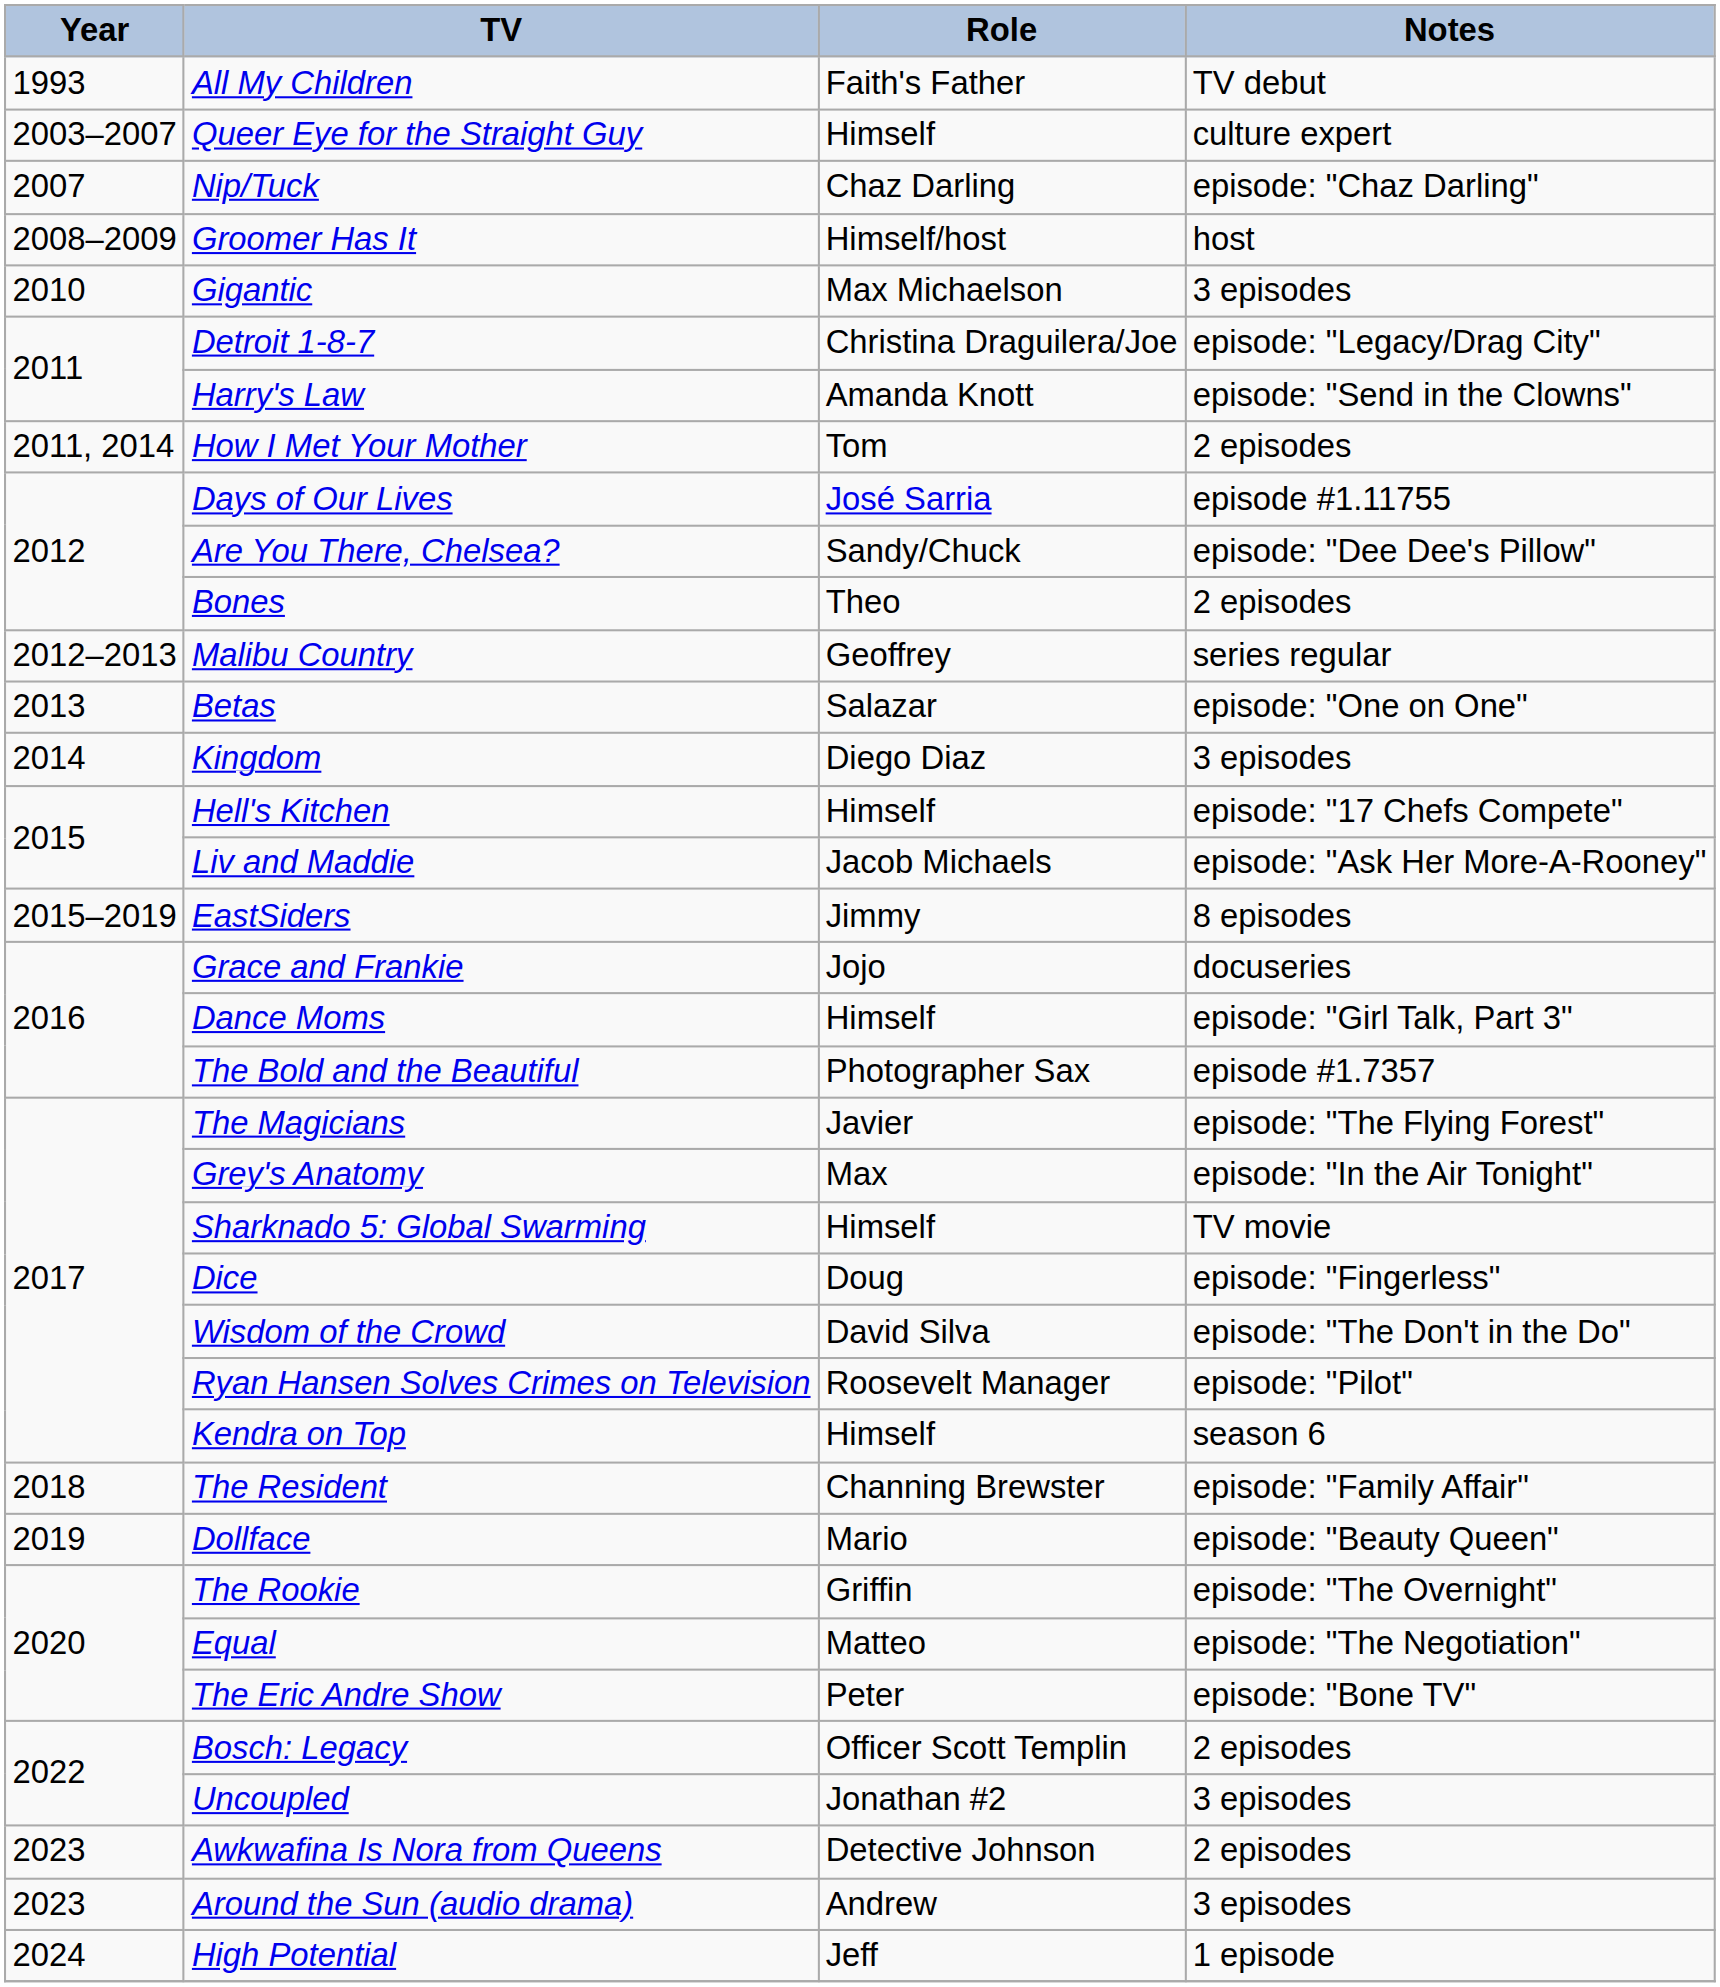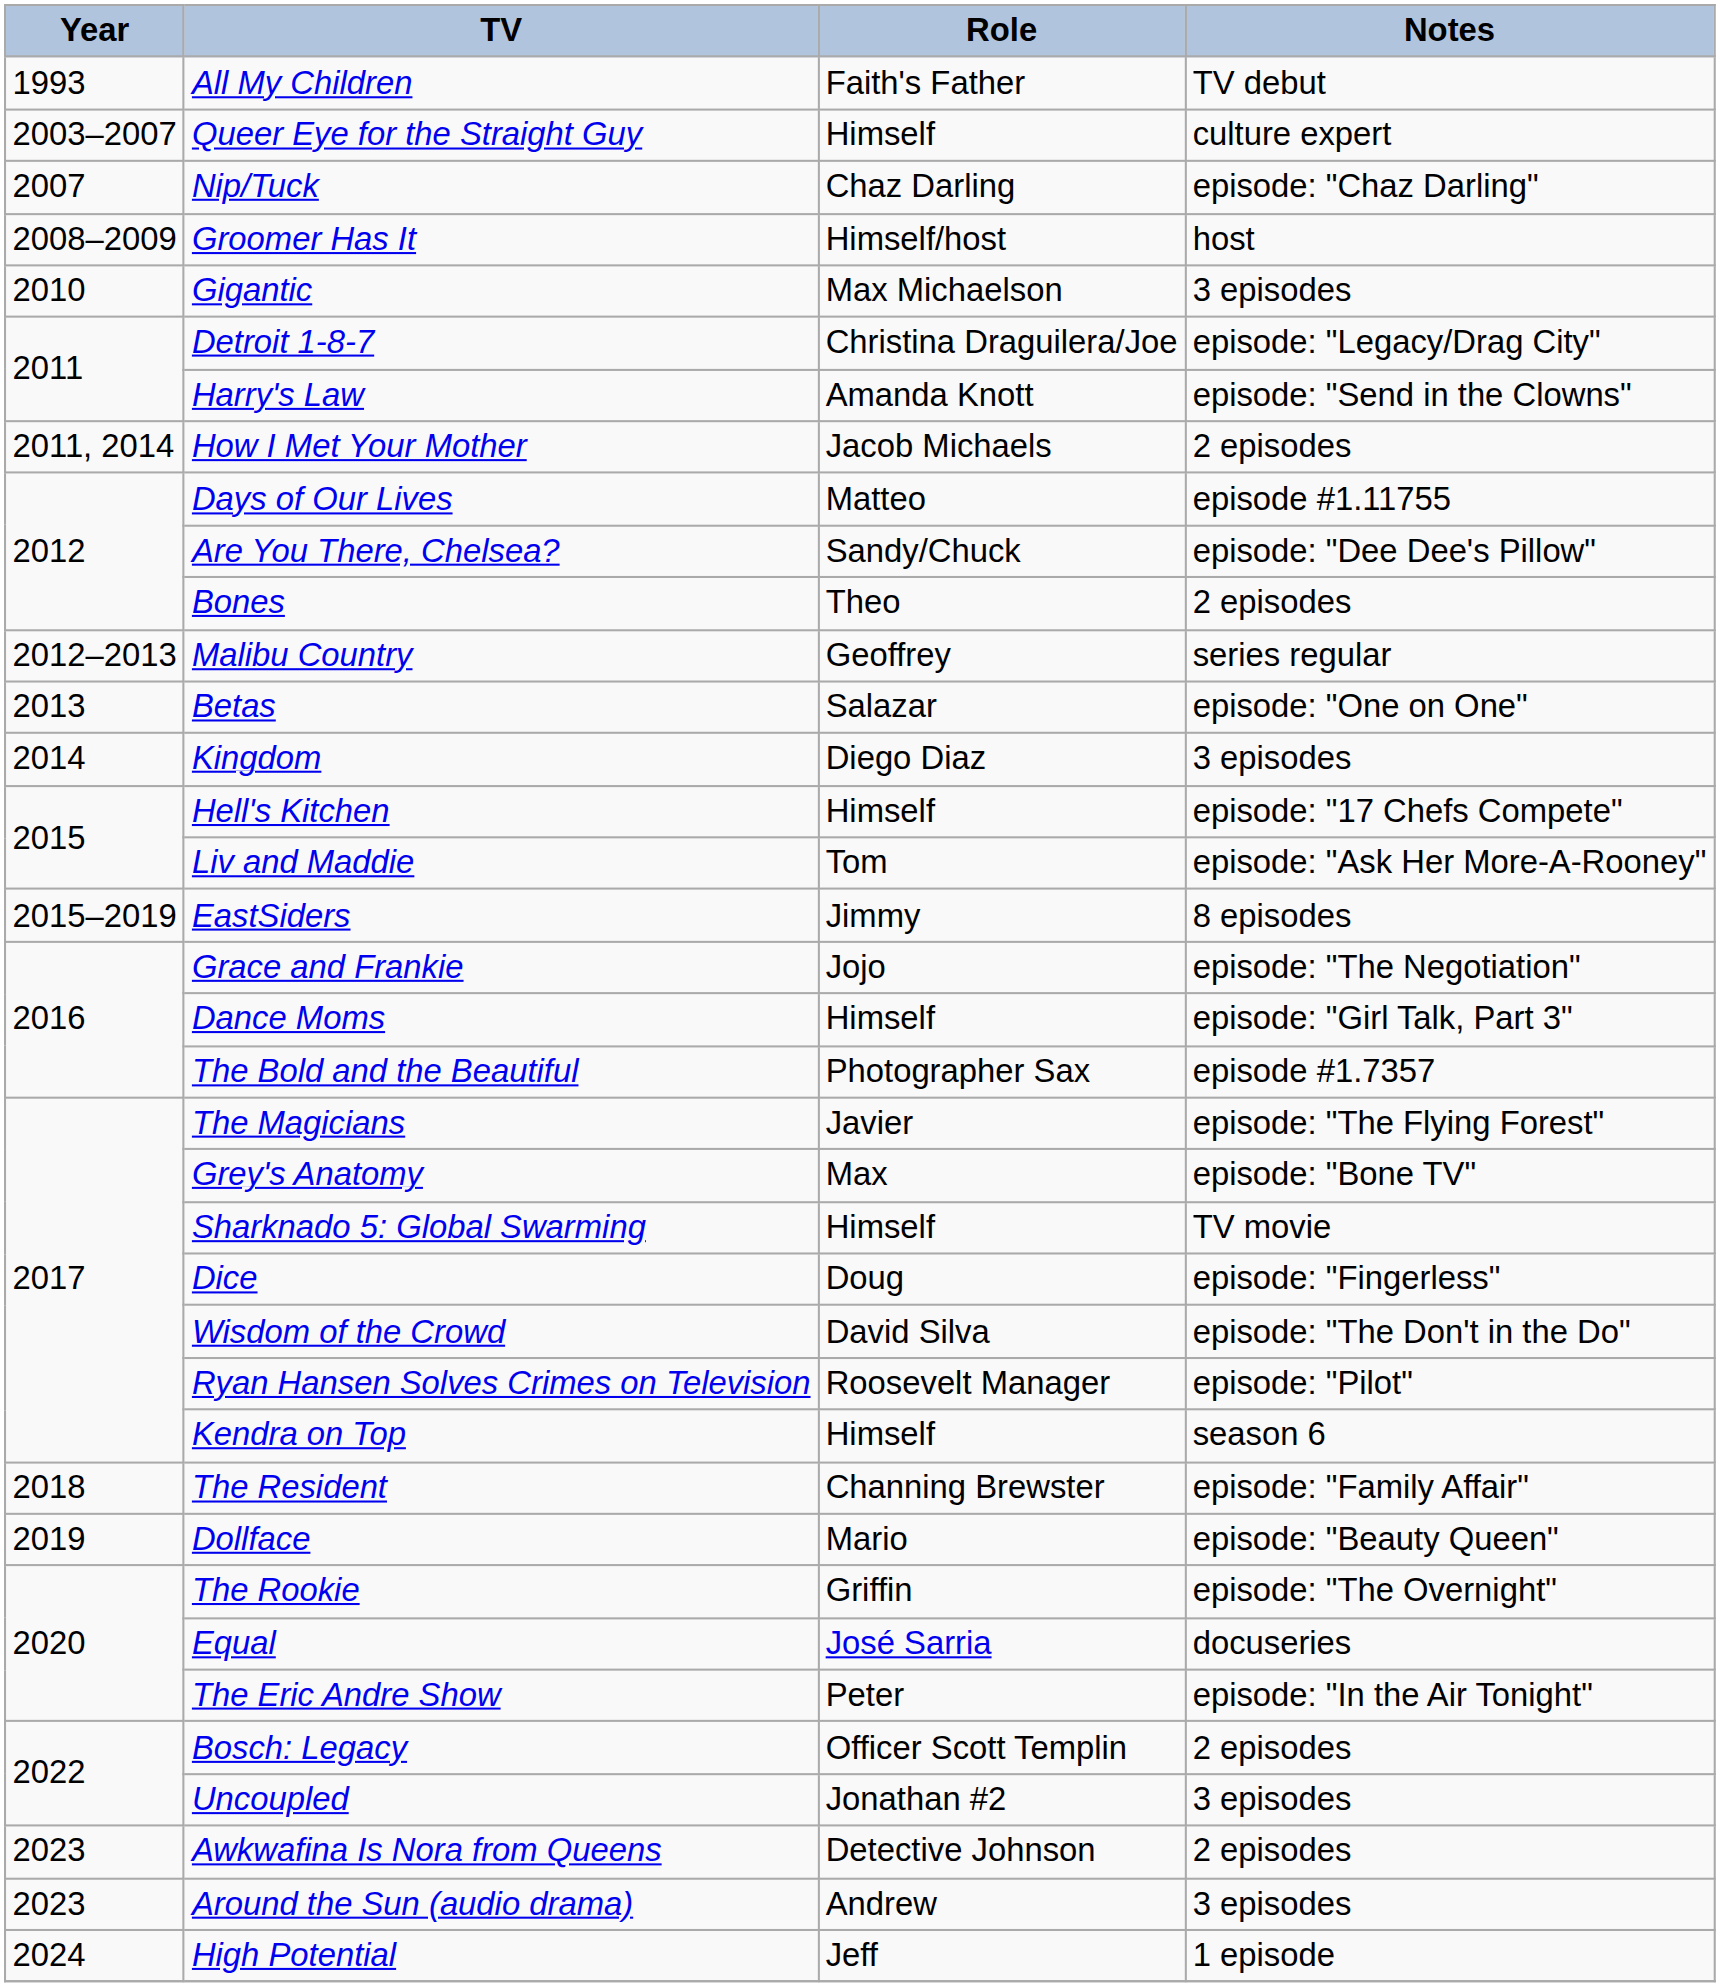 <table class="wikitable">
 <tr>
 <th style="background:#B0C4DE;">Year</th>
 <th style="background:#B0C4DE;">TV</th>
 <th style="background:#B0C4DE;">Role</th>
 <th style="background:#B0C4DE;">Notes</th>
 </tr>
 <tr>
 <td>1993</td>
 <td><em><a href='#'>All My Children</a></em></td>
 <td>Faith's Father</td>
 <td>TV debut</td>
 </tr>
 <tr>
 <td>2003–2007</td>
 <td><em><a href='#'>Queer Eye for the Straight Guy</a></em></td>
 <td>Himself</td>
 <td>culture expert</td>
 </tr>
 <tr>
 <td>2007</td>
 <td><em><a href='#'>Nip/Tuck</a></em></td>
 <td>Chaz Darling</td>
 <td>episode: "Chaz Darling"</td>
 </tr>
 <tr>
 <td>2008–2009</td>
 <td><em><a href='#'>Groomer Has It</a></em></td>
 <td>Himself/host</td>
 <td>host</td>
 </tr>
 <tr>
 <td>2010</td>
 <td><em><a href='#'>Gigantic</a></em></td>
 <td>Max Michaelson</td>
 <td>3 episodes</td>
 </tr>
 <tr>
 <td rowspan="2">2011</td>
 <td><em><a href='#'>Detroit 1-8-7</a></em></td>
 <td>Christina Draguilera/Joe</td>
 <td>episode: "Legacy/Drag City"</td>
 </tr>
 <tr>
 <td><em><a href='#'>Harry's Law</a></em></td>
 <td>Amanda Knott</td>
 <td>episode: "Send in the Clowns"</td>
 </tr>
 <tr>
 <td>2011, 2014</td>
 <td><em><a href='#'>How I Met Your Mother</a></em></td>
-<td>Tom</td>
+<td>Jacob Michaels</td>
 <td>2 episodes</td>
 </tr>
 <tr>
 <td rowspan="3">2012</td>
 <td><em><a href='#'>Days of Our Lives</a></em></td>
-<td><a href='#'>José Sarria</a></td>
+<td>Matteo</td>
 <td>episode #1.11755</td>
 </tr>
 <tr>
 <td><em><a href='#'>Are You There, Chelsea?</a></em></td>
 <td>Sandy/Chuck</td>
 <td>episode: "Dee Dee's Pillow"</td>
 </tr>
 <tr>
 <td><em><a href='#'>Bones</a></em></td>
 <td>Theo</td>
 <td>2 episodes</td>
 </tr>
 <tr>
 <td>2012–2013</td>
 <td><em><a href='#'>Malibu Country</a></em></td>
 <td>Geoffrey</td>
 <td>series regular</td>
 </tr>
 <tr>
 <td>2013</td>
 <td><em><a href='#'>Betas</a></em></td>
 <td>Salazar</td>
 <td>episode: "One on One"</td>
 </tr>
 <tr>
 <td>2014</td>
 <td><em><a href='#'>Kingdom</a></em></td>
 <td>Diego Diaz</td>
 <td>3 episodes</td>
 </tr>
 <tr>
 <td rowspan="2">2015</td>
 <td><em><a href='#'>Hell's Kitchen</a></em></td>
 <td>Himself</td>
 <td>episode: "17 Chefs Compete"</td>
 </tr>
 <tr>
 <td><em><a href='#'>Liv and Maddie</a></em></td>
-<td>Jacob Michaels</td>
+<td>Tom</td>
 <td>episode: "Ask Her More-A-Rooney"</td>
 </tr>
 <tr>
 <td>2015–2019</td>
 <td><em><a href='#'>EastSiders</a></em></td>
 <td>Jimmy</td>
 <td>8 episodes</td>
 </tr>
 <tr>
 <td rowspan="3">2016</td>
 <td><em><a href='#'>Grace and Frankie</a></em></td>
 <td>Jojo</td>
-<td>docuseries</td>
+<td>episode: "The Negotiation"</td>
 </tr>
 <tr>
 <td><em><a href='#'>Dance Moms</a></em></td>
 <td>Himself</td>
 <td>episode: "Girl Talk, Part 3"</td>
 </tr>
 <tr>
 <td><em><a href='#'>The Bold and the Beautiful</a></em></td>
 <td>Photographer Sax</td>
 <td>episode #1.7357</td>
 </tr>
 <tr>
 <td rowspan="7">2017</td>
 <td><em><a href='#'>The Magicians</a></em></td>
 <td>Javier</td>
 <td>episode: "The Flying Forest"</td>
 </tr>
 <tr>
 <td><em><a href='#'>Grey's Anatomy</a></em></td>
 <td>Max</td>
-<td>episode: "In the Air Tonight"</td>
+<td>episode: "Bone TV"</td>
 </tr>
 <tr>
 <td><em><a href='#'>Sharknado 5: Global Swarming</a></em></td>
 <td>Himself</td>
 <td>TV movie</td>
 </tr>
 <tr>
 <td><em><a href='#'>Dice</a></em></td>
 <td>Doug</td>
 <td>episode: "Fingerless"</td>
 </tr>
 <tr>
 <td><em><a href='#'>Wisdom of the Crowd</a></em></td>
 <td>David Silva</td>
 <td>episode: "The Don't in the Do"</td>
 </tr>
 <tr>
 <td><em><a href='#'>Ryan Hansen Solves Crimes on Television</a></em></td>
 <td>Roosevelt Manager</td>
 <td>episode: "Pilot"</td>
 </tr>
 <tr>
 <td><em><a href='#'>Kendra on Top</a></em></td>
 <td>Himself</td>
 <td>season 6</td>
 </tr>
 <tr>
 <td>2018</td>
 <td><em><a href='#'>The Resident</a></em></td>
 <td>Channing Brewster</td>
 <td>episode: "Family Affair"</td>
 </tr>
 <tr>
 <td>2019</td>
 <td><em><a href='#'>Dollface</a></em></td>
 <td>Mario</td>
 <td>episode: "Beauty Queen"</td>
 </tr>
 <tr>
 <td rowspan="3">2020</td>
 <td><em><a href='#'>The Rookie</a></em></td>
 <td>Griffin</td>
 <td>episode: "The Overnight"</td>
 </tr>
 <tr>
 <td><em><a href='#'>Equal</a></em></td>
-<td>Matteo</td>
-<td>episode: "The Negotiation"</td>
+<td><a href='#'>José Sarria</a></td>
+<td>docuseries</td>
 </tr>
 <tr>
 <td><em><a href='#'>The Eric Andre Show</a></em></td>
 <td>Peter</td>
-<td>episode: "Bone TV"</td>
+<td>episode: "In the Air Tonight"</td>
 </tr>
 <tr>
 <td rowspan="2">2022</td>
 <td><em><a href='#'>Bosch: Legacy</a></em></td>
 <td>Officer Scott Templin</td>
 <td>2 episodes</td>
 </tr>
 <tr>
 <td><em><a href='#'>Uncoupled</a></em></td>
 <td>Jonathan #2</td>
 <td>3 episodes</td>
 </tr>
 <tr>
 <td>2023</td>
 <td><em><a href='#'>Awkwafina Is Nora from Queens</a></em></td>
 <td>Detective Johnson</td>
 <td>2 episodes</td>
 </tr>
 <tr>
 <td>2023</td>
 <td><em><a href='#'>Around the Sun (audio drama)</a></em></td>
 <td>Andrew</td>
 <td>3 episodes</td>
 </tr>
 <tr>
 <td>2024</td>
 <td><em><a href='#'>High Potential </a></em></td>
 <td>Jeff</td>
 <td>1 episode</td>
 </tr>
 <tr>
 </tr>
 </table>
